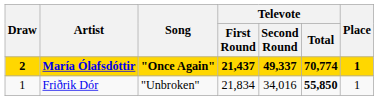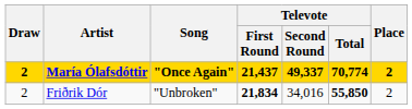 <table class="sortable wikitable" style="margin: 1em auto 1em auto; text-align:center">
 <tr>
 <th rowspan="2">Draw</th>
 <th rowspan="2">Artist</th>
 <th rowspan="2">Song</th>
 <th colspan="3">Televote</th>
 <th rowspan="2">Place</th>
 </tr>
 <tr>
 <th>First<br>Round</th>
 <th>Second<br>Round</th>
 <th>Total</th>
 </tr>
 <tr style="font-weight:bold; background:gold;">
 <td>2</td>
 <td align="left"><a href='#'>María Ólafsdóttir</a></td>
 <td align="left">"Once Again"</td>
 <td>21,437</td>
 <td>49,337</td>
 <td>70,774</td>
-<td>1</td>
+<td>2</td>
 </tr>
 <tr>
-<td>1</td>
+<td>2</td>
 <td align="left"><a href='#'>Friðrik Dór</a></td>
 <td align="left">"Unbroken"</td>
-<td>21,834</td>
+<td><strong>21,834</strong></td>
 <td>34,016</td>
 <td><strong>55,850</strong></td>
-<td>1</td>
+<td>2</td>
 </tr>
 </table>
